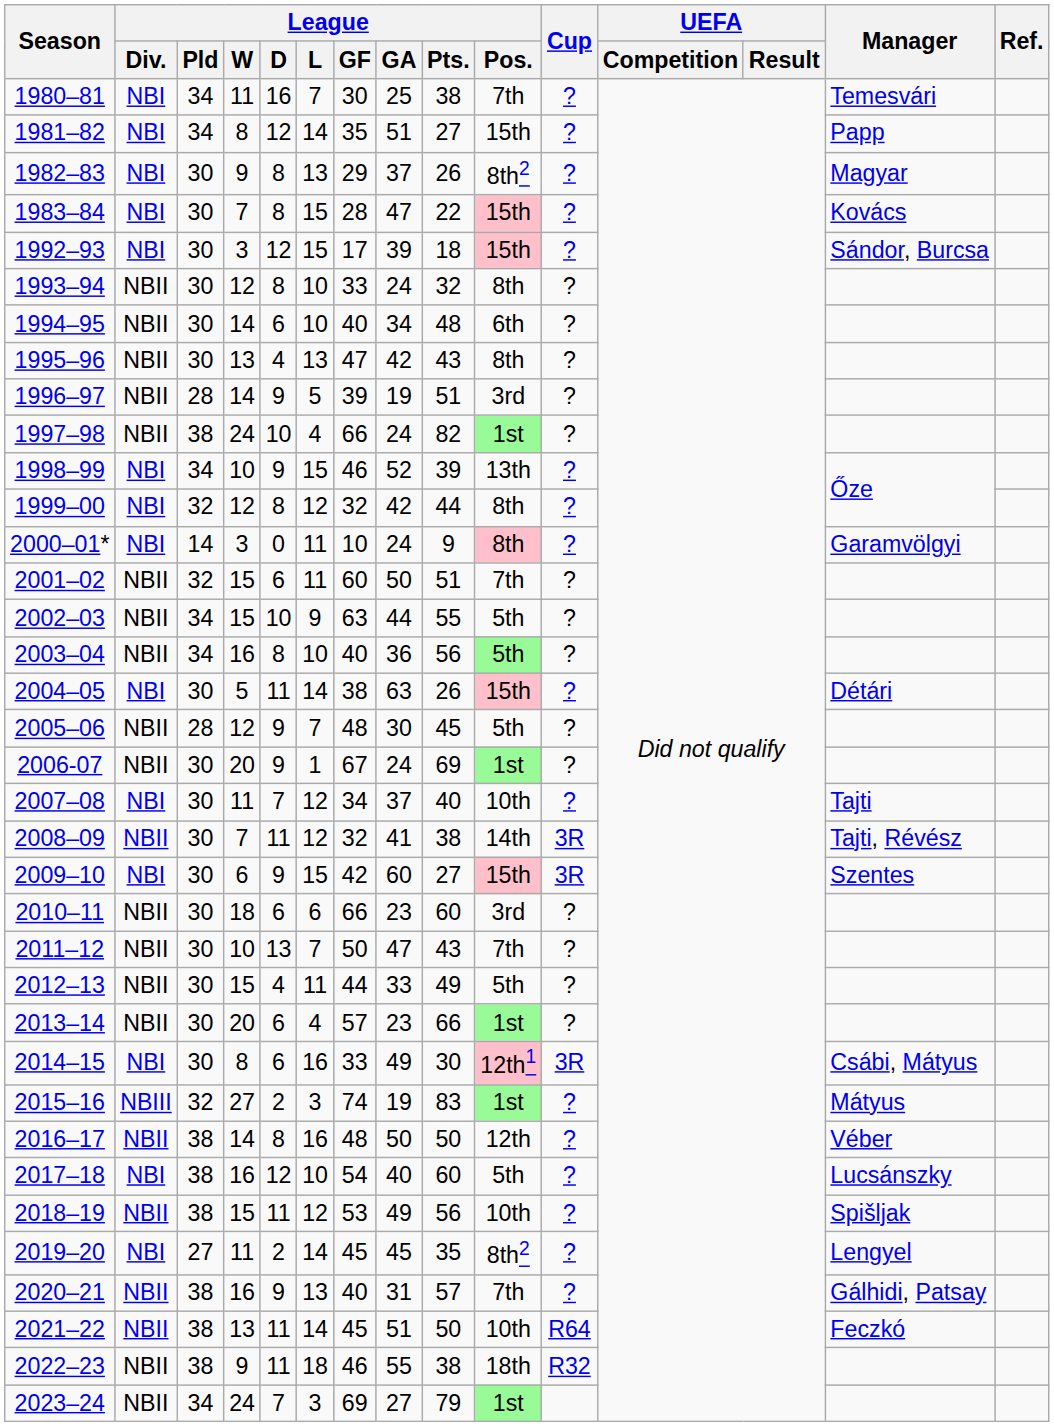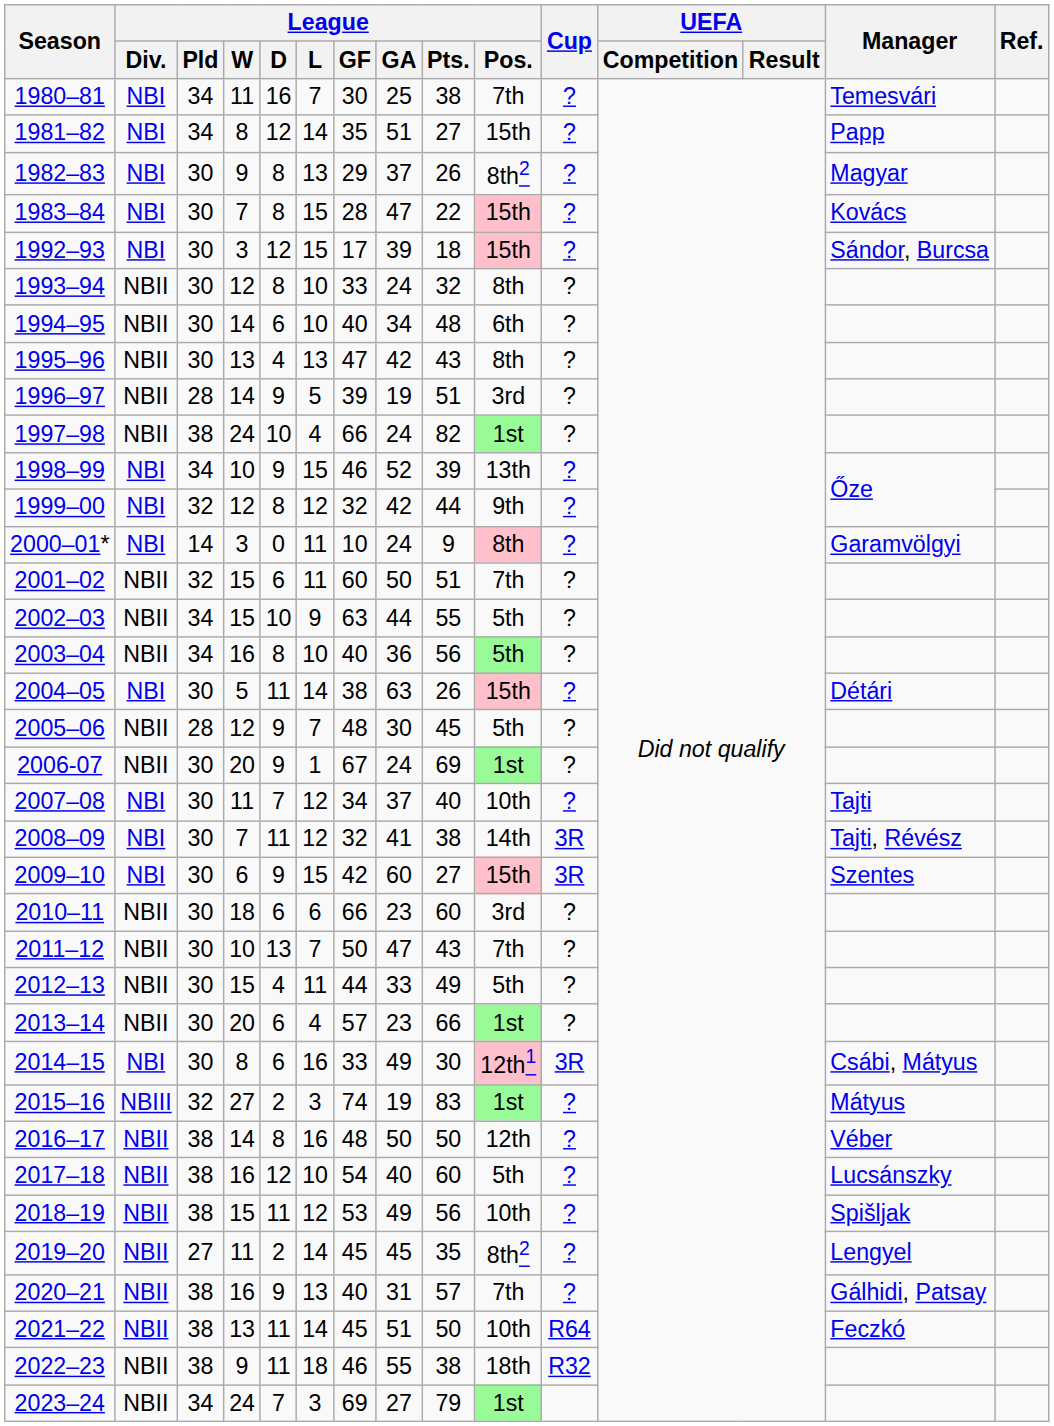 <table class="wikitable sortable"  style="text-align:center">
 <tr>
 <th rowspan="2"><strong>Season</strong></th>
 <th colspan="9"><a href='#'>League</a></th>
 <th rowspan="2"><a href='#'>Cup</a></th>
 <th colspan="2"><a href='#'>UEFA</a></th>
 <th rowspan="2">Manager</th>
 <th rowspan="2">Ref.</th>
 </tr>
 <tr>
 <th>Div.</th>
 <th>Pld</th>
 <th>W</th>
 <th>D</th>
 <th>L</th>
 <th>GF</th>
 <th>GA</th>
 <th>Pts.</th>
 <th>Pos.</th>
 <th>Competition</th>
 <th>Result</th>
 </tr>
 <tr>
 <td><a href='#'>1980–81</a></td>
 <td><a href='#'>NBI</a></td>
 <td>34</td>
 <td>11</td>
 <td>16</td>
 <td>7</td>
 <td>30</td>
 <td>25</td>
 <td>38</td>
 <td>7th</td>
 <td><a href='#'>?</a></td>
 <td colspan="2" rowspan="36"><em>Did not qualify</em></td>
 <td style="text-align:left"> <a href='#'>Temesvári</a></td>
 <td></td>
 </tr>
 <tr>
 <td><a href='#'>1981–82</a></td>
 <td><a href='#'>NBI</a></td>
 <td>34</td>
 <td>8</td>
 <td>12</td>
 <td>14</td>
 <td>35</td>
 <td>51</td>
 <td>27</td>
 <td>15th</td>
 <td><a href='#'>?</a></td>
 <td style="text-align:left"> <a href='#'>Papp</a></td>
 <td></td>
 </tr>
 <tr>
 <td><a href='#'>1982–83</a></td>
 <td><a href='#'>NBI</a></td>
 <td>30</td>
 <td>9</td>
 <td>8</td>
 <td>13</td>
 <td>29</td>
 <td>37</td>
 <td>26</td>
 <td>8th<a href='#'><sup>2</sup></a></td>
 <td><a href='#'>?</a></td>
 <td style="text-align:left"> <a href='#'>Magyar</a></td>
 <td></td>
 </tr>
 <tr>
 <td><a href='#'>1983–84</a></td>
 <td><a href='#'>NBI</a></td>
 <td>30</td>
 <td>7</td>
 <td>8</td>
 <td>15</td>
 <td>28</td>
 <td>47</td>
 <td>22</td>
 <td bgcolor=Pink>15th</td>
 <td><a href='#'>?</a></td>
 <td style="text-align:left"> <a href='#'>Kovács</a></td>
 <td></td>
 </tr>
 <tr>
 <td><a href='#'>1992–93</a></td>
 <td><a href='#'>NBI</a> </td>
 <td>30</td>
 <td>3</td>
 <td>12</td>
 <td>15</td>
 <td>17</td>
 <td>39</td>
 <td>18</td>
 <td bgcolor=Pink>15th</td>
 <td><a href='#'>?</a></td>
 <td style="text-align:left"> <a href='#'>Sándor</a>, <a href='#'>Burcsa</a></td>
 <td></td>
 </tr>
 <tr>
 <td><a href='#'>1993–94</a></td>
 <td>NBII</td>
 <td>30</td>
 <td>12</td>
 <td>8</td>
 <td>10</td>
 <td>33</td>
 <td>24</td>
 <td>32</td>
 <td>8th</td>
 <td>?</td>
 <td></td>
 <td></td>
 </tr>
 <tr>
 <td><a href='#'>1994–95</a></td>
 <td>NBII</td>
 <td>30</td>
 <td>14</td>
 <td>6</td>
 <td>10</td>
 <td>40</td>
 <td>34</td>
 <td>48</td>
 <td>6th</td>
 <td>?</td>
 <td></td>
 <td></td>
 </tr>
 <tr>
 <td><a href='#'>1995–96</a></td>
 <td>NBII</td>
 <td>30</td>
 <td>13</td>
 <td>4</td>
 <td>13</td>
 <td>47</td>
 <td>42</td>
 <td>43</td>
 <td>8th</td>
 <td>?</td>
 <td></td>
 <td></td>
 </tr>
 <tr>
 <td><a href='#'>1996–97</a></td>
 <td>NBII</td>
 <td>28</td>
 <td>14</td>
 <td>9</td>
 <td>5</td>
 <td>39</td>
 <td>19</td>
 <td>51</td>
 <td>3rd</td>
 <td>?</td>
 <td></td>
 <td></td>
 </tr>
 <tr>
 <td><a href='#'>1997–98</a></td>
 <td>NBII </td>
 <td>38</td>
 <td>24</td>
 <td>10</td>
 <td>4</td>
 <td>66</td>
 <td>24</td>
 <td>82</td>
 <td bgcolor=PaleGreen>1st</td>
 <td>?</td>
 <td></td>
 <td></td>
 </tr>
 <tr>
 <td><a href='#'>1998–99</a></td>
 <td><a href='#'>NBI</a></td>
 <td>34</td>
 <td>10</td>
 <td>9</td>
 <td>15</td>
 <td>46</td>
 <td>52</td>
 <td>39</td>
 <td>13th</td>
 <td><a href='#'>?</a></td>
 <td rowspan="2" style="text-align:left"> <a href='#'>Őze</a></td>
 <td></td>
 </tr>
 <tr>
 <td><a href='#'>1999–00</a></td>
 <td><a href='#'>NBI</a></td>
 <td>32</td>
 <td>12</td>
 <td>8</td>
 <td>12</td>
 <td>32</td>
 <td>42</td>
 <td>44</td>
-<td>8th</td>
+<td>9th</td>
 <td><a href='#'>?</a></td>
 <td></td>
 </tr>
 <tr>
 <td><a href='#'>2000–01</a>*</td>
 <td><a href='#'>NBI</a> </td>
 <td>14</td>
 <td>3</td>
 <td>0</td>
 <td>11</td>
 <td>10</td>
 <td>24</td>
 <td>9</td>
 <td bgcolor=Pink>8th</td>
 <td><a href='#'>?</a></td>
 <td style="text-align:left"> <a href='#'>Garamvölgyi</a></td>
 <td></td>
 </tr>
 <tr>
 <td><a href='#'>2001–02</a></td>
 <td>NBII</td>
 <td>32</td>
 <td>15</td>
 <td>6</td>
 <td>11</td>
 <td>60</td>
 <td>50</td>
 <td>51</td>
 <td>7th</td>
 <td>?</td>
 <td></td>
 <td></td>
 </tr>
 <tr>
 <td><a href='#'>2002–03</a></td>
 <td>NBII</td>
 <td>34</td>
 <td>15</td>
 <td>10</td>
 <td>9</td>
 <td>63</td>
 <td>44</td>
 <td>55</td>
 <td>5th</td>
 <td>?</td>
 <td></td>
 <td></td>
 </tr>
 <tr>
 <td><a href='#'>2003–04</a></td>
 <td>NBII </td>
 <td>34</td>
 <td>16</td>
 <td>8</td>
 <td>10</td>
 <td>40</td>
 <td>36</td>
 <td>56</td>
 <td bgcolor=PaleGreen>5th</td>
 <td>?</td>
 <td></td>
 <td></td>
 </tr>
 <tr>
 <td><a href='#'>2004–05</a></td>
 <td><a href='#'>NBI</a> </td>
 <td>30</td>
 <td>5</td>
 <td>11</td>
 <td>14</td>
 <td>38</td>
 <td>63</td>
 <td>26</td>
 <td bgcolor=Pink>15th</td>
 <td><a href='#'>?</a></td>
 <td style="text-align:left"> <a href='#'>Détári</a></td>
 <td></td>
 </tr>
 <tr>
 <td><a href='#'>2005–06</a></td>
 <td>NBII</td>
 <td>28</td>
 <td>12</td>
 <td>9</td>
 <td>7</td>
 <td>48</td>
 <td>30</td>
 <td>45</td>
 <td>5th</td>
 <td>?</td>
 <td></td>
 <td></td>
 </tr>
 <tr>
 <td><a href='#'>2006-07</a></td>
 <td>NBII </td>
 <td>30</td>
 <td>20</td>
 <td>9</td>
 <td>1</td>
 <td>67</td>
 <td>24</td>
 <td>69</td>
 <td bgcolor=PaleGreen>1st</td>
 <td>?</td>
 <td></td>
 <td></td>
 </tr>
 <tr>
 <td><a href='#'>2007–08</a></td>
 <td><a href='#'>NBI</a></td>
 <td>30</td>
 <td>11</td>
 <td>7</td>
 <td>12</td>
 <td>34</td>
 <td>37</td>
 <td>40</td>
 <td>10th</td>
 <td><a href='#'>?</a></td>
 <td style="text-align:left"> <a href='#'>Tajti</a></td>
 <td></td>
 </tr>
 <tr>
 <td><a href='#'>2008–09</a></td>
-<td><a href='#'>NBII</a></td>
+<td><a href='#'>NBI</a></td>
 <td>30</td>
 <td>7</td>
 <td>11</td>
 <td>12</td>
 <td>32</td>
 <td>41</td>
 <td>38</td>
 <td>14th</td>
 <td><a href='#'>3R</a></td>
 <td style="text-align:left"> <a href='#'>Tajti</a>,  <a href='#'>Révész</a></td>
 <td></td>
 </tr>
 <tr>
 <td><a href='#'>2009–10</a></td>
 <td><a href='#'>NBI</a> </td>
 <td>30</td>
 <td>6</td>
 <td>9</td>
 <td>15</td>
 <td>42</td>
 <td>60</td>
 <td>27</td>
 <td bgcolor=Pink>15th</td>
 <td><a href='#'>3R</a></td>
 <td style="text-align:left"> <a href='#'>Szentes</a></td>
 <td></td>
 </tr>
 <tr>
 <td><a href='#'>2010–11</a></td>
 <td>NBII</td>
 <td>30</td>
 <td>18</td>
 <td>6</td>
 <td>6</td>
 <td>66</td>
 <td>23</td>
 <td>60</td>
 <td>3rd</td>
 <td>?</td>
 <td></td>
 <td></td>
 </tr>
 <tr>
 <td><a href='#'>2011–12</a></td>
 <td>NBII</td>
 <td>30</td>
 <td>10</td>
 <td>13</td>
 <td>7</td>
 <td>50</td>
 <td>47</td>
 <td>43</td>
 <td>7th</td>
 <td>?</td>
 <td></td>
 <td></td>
 </tr>
 <tr>
 <td><a href='#'>2012–13</a></td>
 <td>NBII</td>
 <td>30</td>
 <td>15</td>
 <td>4</td>
 <td>11</td>
 <td>44</td>
 <td>33</td>
 <td>49</td>
 <td>5th</td>
 <td>?</td>
 <td></td>
 <td></td>
 </tr>
 <tr>
 <td><a href='#'>2013–14</a></td>
 <td>NBII </td>
 <td>30</td>
 <td>20</td>
 <td>6</td>
 <td>4</td>
 <td>57</td>
 <td>23</td>
 <td>66</td>
 <td bgcolor=PaleGreen>1st</td>
 <td>?</td>
 <td></td>
 <td></td>
 </tr>
 <tr>
 <td><a href='#'>2014–15</a></td>
 <td><a href='#'>NBI</a> </td>
 <td>30</td>
 <td>8</td>
 <td>6</td>
 <td>16</td>
 <td>33</td>
 <td>49</td>
 <td>30</td>
 <td bgcolor=Pink>12th<a href='#'><sup>1</sup></a></td>
 <td><a href='#'>3R</a></td>
 <td style="text-align:left"> <a href='#'>Csábi</a>,  <a href='#'>Mátyus</a></td>
 <td></td>
 </tr>
 <tr>
 <td><a href='#'>2015–16</a></td>
 <td><a href='#'>NBIII</a> </td>
 <td>32</td>
 <td>27</td>
 <td>2</td>
 <td>3</td>
 <td>74</td>
 <td>19</td>
 <td>83</td>
 <td bgcolor=PaleGreen>1st</td>
 <td><a href='#'>?</a></td>
 <td style="text-align:left"> <a href='#'>Mátyus</a></td>
 <td></td>
 </tr>
 <tr>
 <td><a href='#'>2016–17</a></td>
 <td><a href='#'>NBII</a></td>
 <td>38</td>
 <td>14</td>
 <td>8</td>
 <td>16</td>
 <td>48</td>
 <td>50</td>
 <td>50</td>
 <td>12th</td>
 <td><a href='#'>?</a></td>
 <td style="text-align:left"> <a href='#'>Véber</a></td>
 <td></td>
 </tr>
 <tr>
 <td><a href='#'>2017–18</a></td>
-<td><a href='#'>NBI</a></td>
+<td><a href='#'>NBII</a></td>
 <td>38</td>
 <td>16</td>
 <td>12</td>
 <td>10</td>
 <td>54</td>
 <td>40</td>
 <td>60</td>
 <td>5th</td>
 <td><a href='#'>?</a></td>
 <td style="text-align:left"> <a href='#'>Lucsánszky</a></td>
 <td></td>
 </tr>
 <tr>
 <td><a href='#'>2018–19</a></td>
 <td><a href='#'>NBII</a></td>
 <td>38</td>
 <td>15</td>
 <td>11</td>
 <td>12</td>
 <td>53</td>
 <td>49</td>
 <td>56</td>
 <td>10th</td>
 <td><a href='#'>?</a></td>
 <td style="text-align:left"> <a href='#'>Spišljak</a></td>
 <td></td>
 </tr>
 <tr>
 <td><a href='#'>2019–20</a></td>
-<td><a href='#'>NBI</a></td>
+<td><a href='#'>NBII</a></td>
 <td>27</td>
 <td>11</td>
 <td>2</td>
 <td>14</td>
 <td>45</td>
 <td>45</td>
 <td>35</td>
 <td>8th<a href='#'><sup>2</sup></a></td>
 <td><a href='#'>?</a></td>
 <td style="text-align:left"> <a href='#'>Lengyel</a></td>
 <td></td>
 </tr>
 <tr>
 <td><a href='#'>2020–21</a></td>
 <td><a href='#'>NBII</a></td>
 <td>38</td>
 <td>16</td>
 <td>9</td>
 <td>13</td>
 <td>40</td>
 <td>31</td>
 <td>57</td>
 <td>7th</td>
 <td><a href='#'>?</a></td>
 <td style="text-align:left"> <a href='#'>Gálhidi</a>,  <a href='#'>Patsay</a></td>
 <td></td>
 </tr>
 <tr>
 <td><a href='#'>2021–22</a></td>
 <td><a href='#'>NBII</a></td>
 <td>38</td>
 <td>13</td>
 <td>11</td>
 <td>14</td>
 <td>45</td>
 <td>51</td>
 <td>50</td>
 <td>10th</td>
 <td><a href='#'>R64</a></td>
 <td style="text-align:left"> <a href='#'>Feczkó</a></td>
 <td></td>
 </tr>
 <tr>
 <td><a href='#'>2022–23</a></td>
 <td>NBII</td>
 <td>38</td>
 <td>9</td>
 <td>11</td>
 <td>18</td>
 <td>46</td>
 <td>55</td>
 <td>38</td>
 <td>18th</td>
 <td><a href='#'>R32</a></td>
 <td></td>
 <td></td>
 </tr>
 <tr>
 <td><a href='#'>2023–24</a></td>
 <td>NBII </td>
 <td>34</td>
 <td>24</td>
 <td>7</td>
 <td>3</td>
 <td>69</td>
 <td>27</td>
 <td>79</td>
 <td bgcolor=PaleGreen>1st</td>
 <td></td>
 <td></td>
 <td></td>
 </tr>
 </table>
